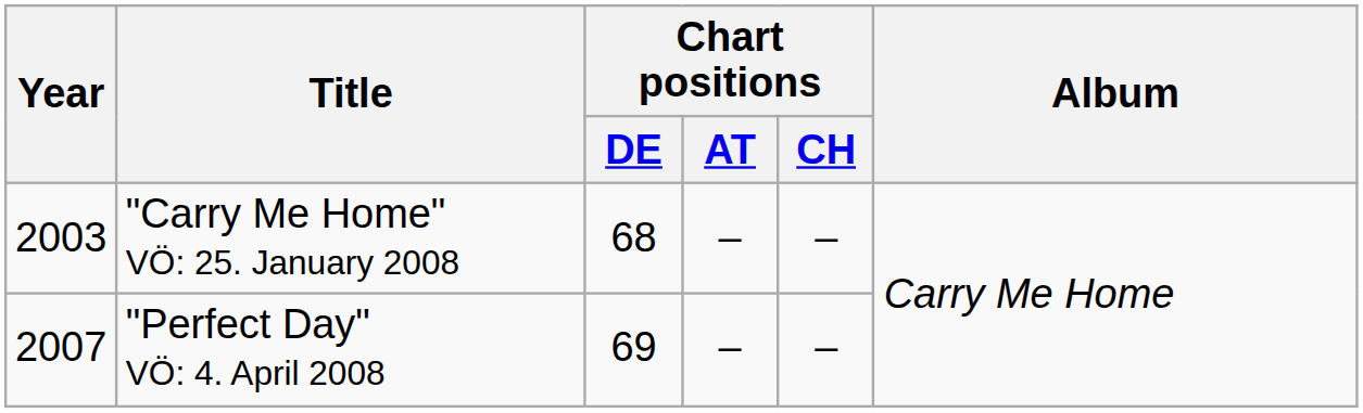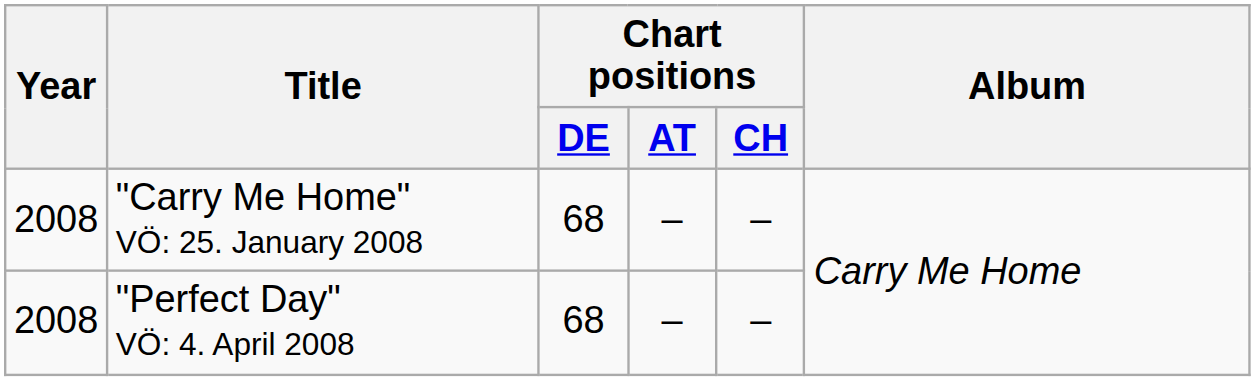 <table class="wikitable">
 <tr style="background:#efefef;">
 <th style="width:28px;" rowspan="2">Year</th>
 <th style="width:175px;" rowspan="2">Title</th>
 <th colspan="3">Chart positions</th>
 <th style="width:180px;" rowspan="2">Album</th>
 </tr>
 <tr style="background:#efefef;">
 <th style="width:30px;"><a href='#'>DE</a></th>
 <th style="width:30px;"><a href='#'>AT</a></th>
 <th style="width:30px;"><a href='#'>CH</a></th>
 </tr>
 <tr>
-<td>2003</td>
+<td>2008</td>
 <td>"Carry Me Home"<br><small> VÖ: 25. January 2008</small></td>
 <td style="text-align:center;" >68</td>
 <td style="text-align:center;" >–</td>
 <td style="text-align:center;" >–</td>
 <td rowspan="2"><em>Carry Me Home</em></td>
 </tr>
 <tr>
-<td>2007</td>
+<td>2008</td>
 <td>"Perfect Day"<br><small> VÖ: 4. April 2008</small></td>
-<td style="text-align:center;" >69</td>
+<td style="text-align:center;" >68</td>
 <td style="text-align:center;" >–</td>
 <td style="text-align:center;" >–</td>
 </tr>
 </table>
